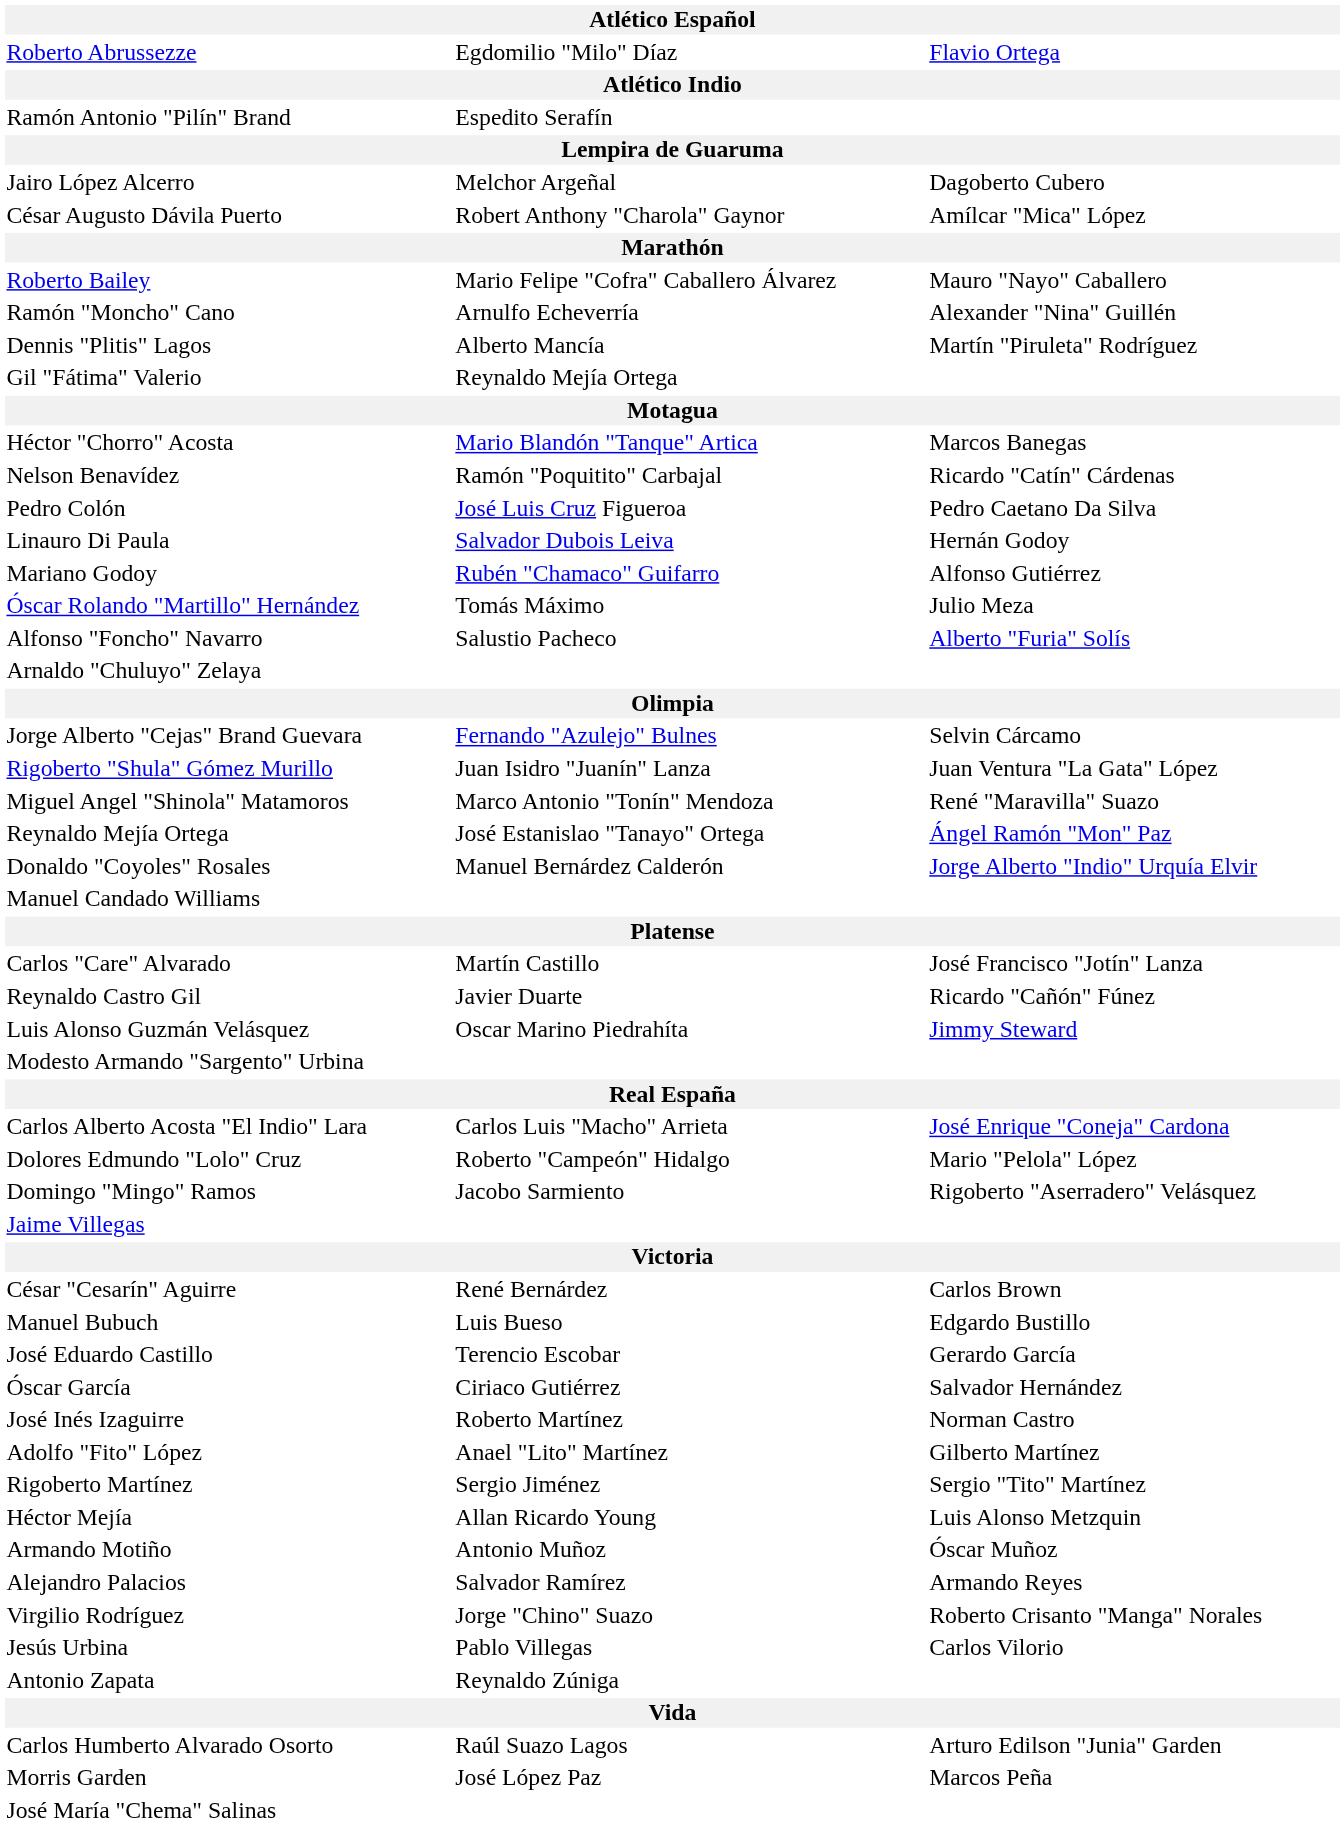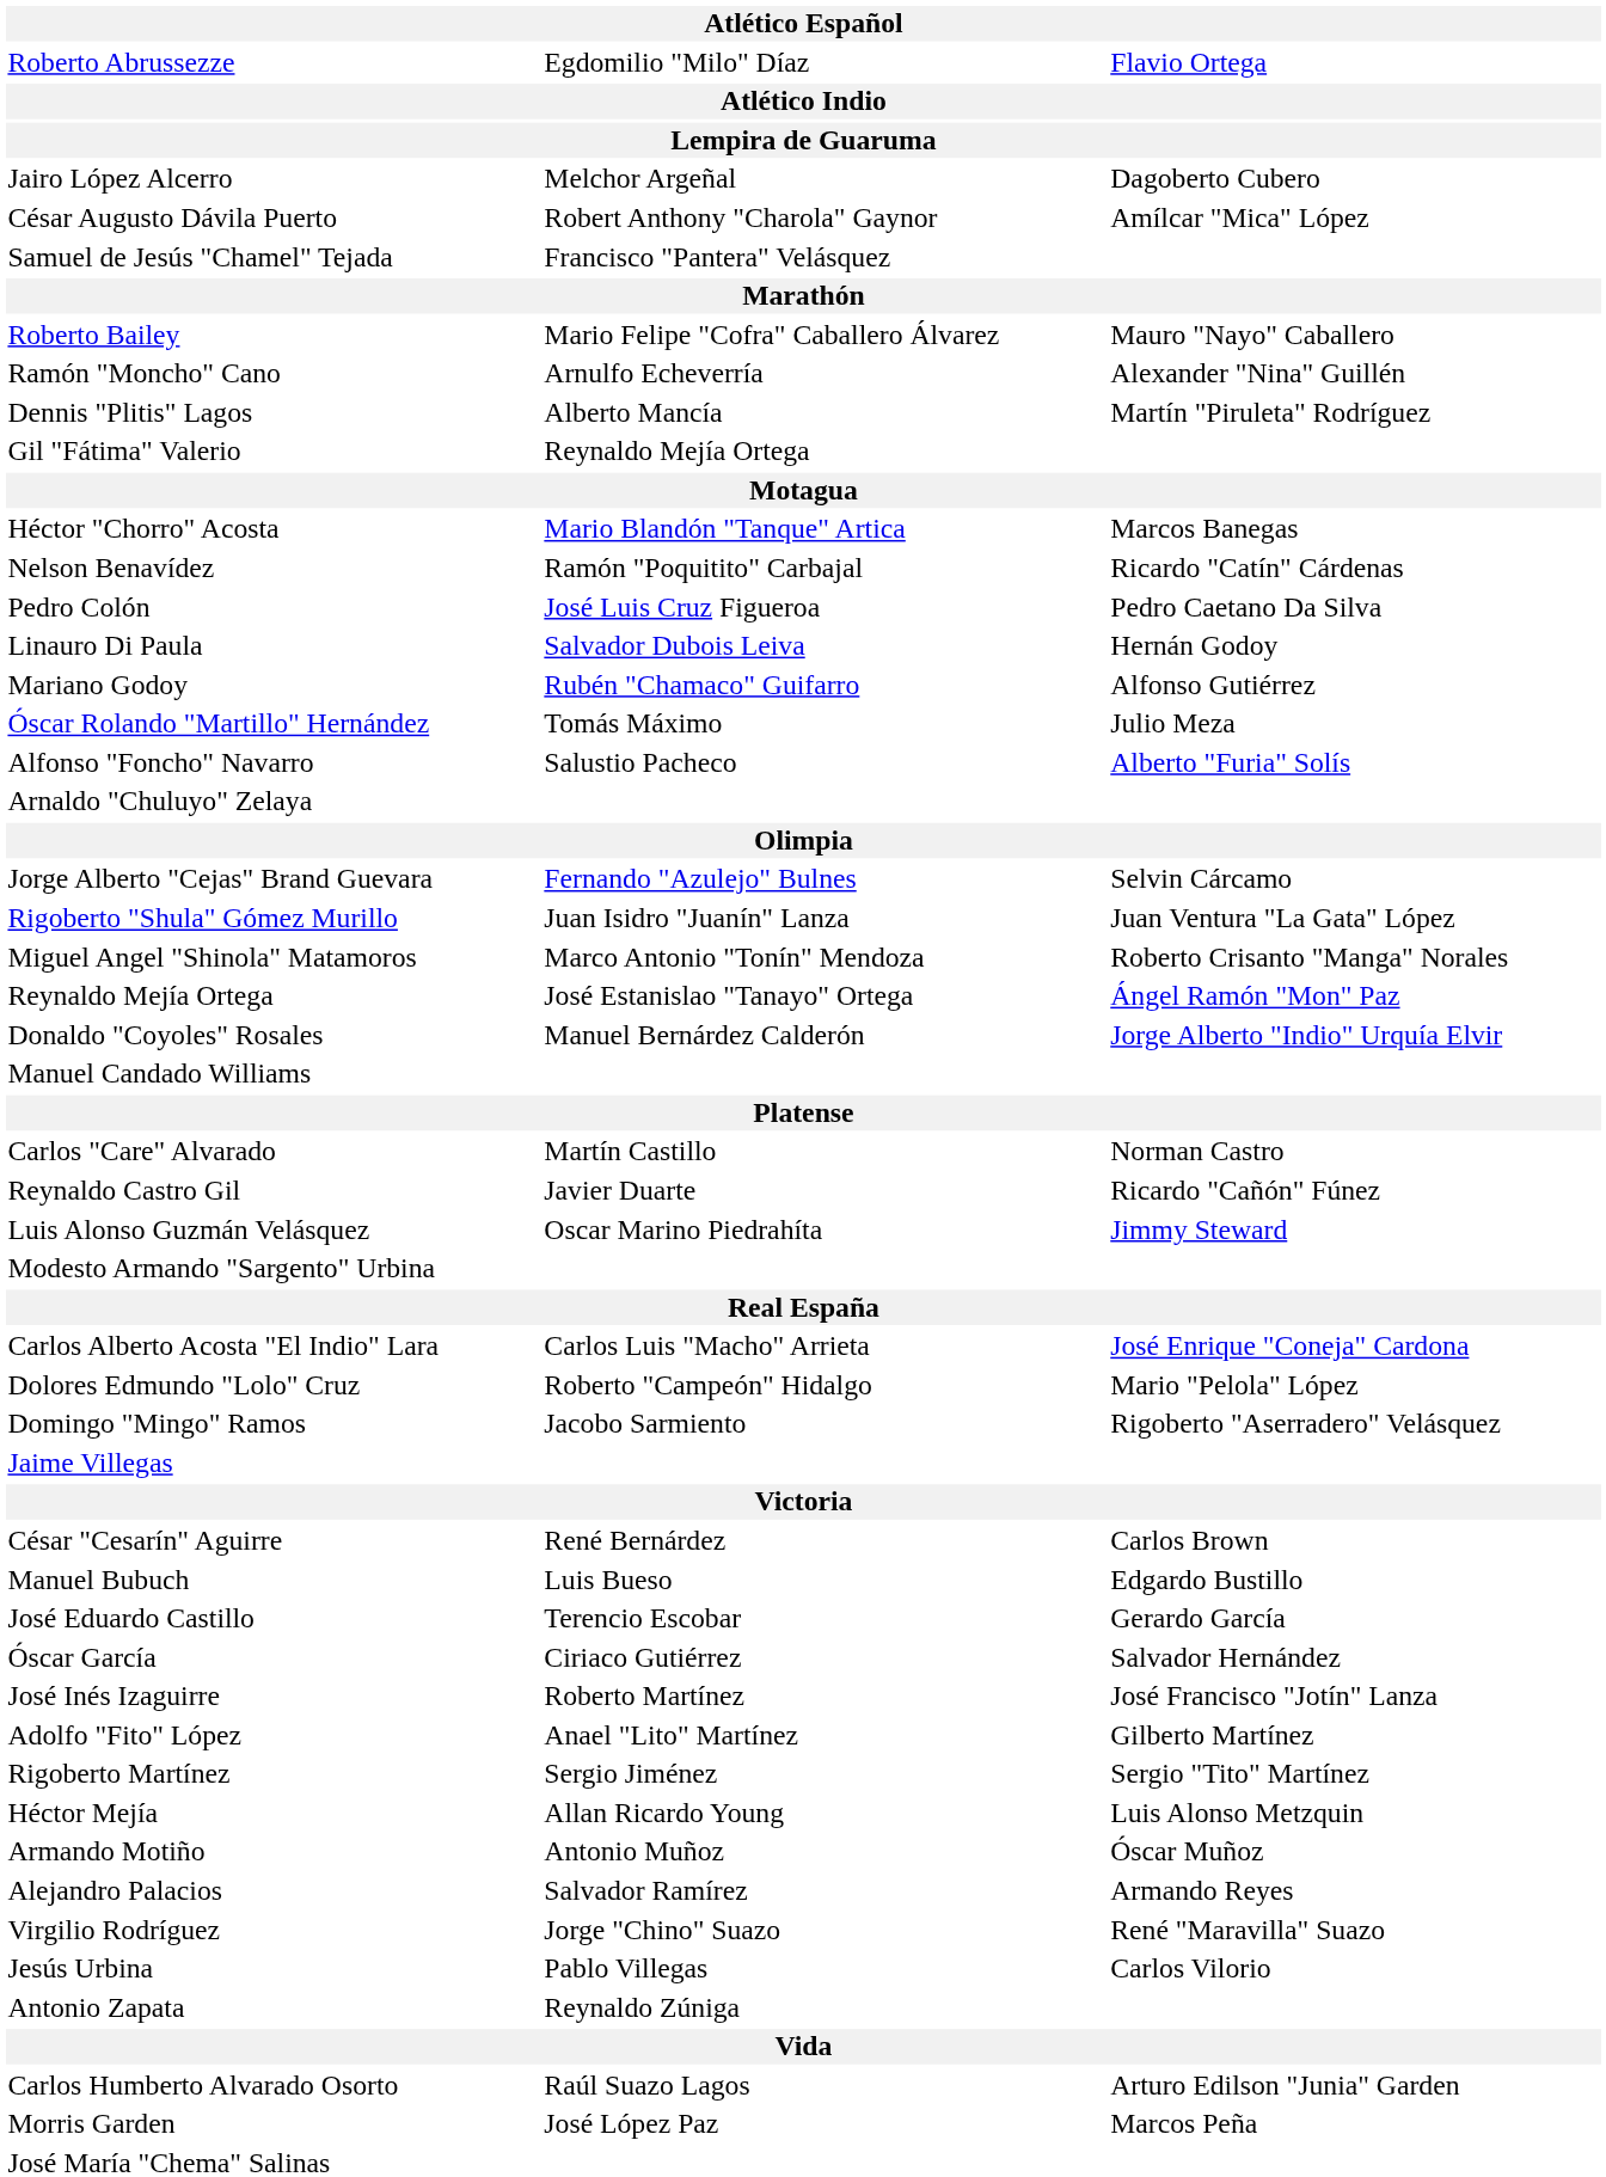 <table border="0">
 <tr bgcolor="f1f1f1">
 <th width="900" colspan="3">Atlético Español</th>
 </tr>
 <tr>
 <td> <a href='#'>Roberto Abrussezze</a></td>
 <td> Egdomilio "Milo" Díaz</td>
 <td> <a href='#'>Flavio Ortega</a></td>
 </tr>
 <tr bgcolor="f1f1f1">
 <th colspan="3">Atlético Indio</th>
-</tr>
-<tr>
-<td> Ramón Antonio "Pilín" Brand</td>
-<td> Espedito Serafín</td>
-<td></td>
-<td></td>
 </tr>
 <tr bgcolor="f1f1f1">
 <th colspan="3">Lempira de Guaruma</th>
 </tr>
 <tr>
 <td> Jairo López Alcerro</td>
 <td> Melchor Argeñal</td>
 <td> Dagoberto Cubero</td>
 </tr>
 <tr>
 <td> César Augusto Dávila Puerto</td>
 <td> Robert Anthony "Charola" Gaynor</td>
 <td> Amílcar "Mica" López</td>
+</tr>
+<tr>
+<td> Samuel de Jesús "Chamel" Tejada</td>
+<td> Francisco "Pantera" Velásquez</td>
+<td></td>
+<td></td>
 </tr>
 <tr bgcolor="f1f1f1">
 <th colspan="3">Marathón</th>
 </tr>
 <tr>
 <td> <a href='#'>Roberto Bailey</a></td>
 <td> Mario Felipe "Cofra" Caballero Álvarez</td>
 <td> Mauro "Nayo" Caballero</td>
 </tr>
 <tr>
 <td> Ramón "Moncho" Cano</td>
 <td> Arnulfo Echeverría</td>
 <td> Alexander "Nina" Guillén</td>
 </tr>
 <tr>
 <td> Dennis "Plitis" Lagos</td>
 <td> Alberto Mancía</td>
 <td> Martín "Piruleta" Rodríguez</td>
 </tr>
 <tr>
 <td> Gil "Fátima" Valerio</td>
 <td> Reynaldo Mejía Ortega</td>
 <td></td>
 </tr>
 <tr bgcolor="f1f1f1">
 <th colspan="3">Motagua</th>
 </tr>
 <tr>
 <td> Héctor "Chorro" Acosta</td>
 <td> <a href='#'>Mario Blandón "Tanque" Artica</a></td>
 <td> Marcos Banegas</td>
 </tr>
 <tr>
 <td> Nelson Benavídez</td>
 <td> Ramón "Poquitito" Carbajal</td>
 <td> Ricardo "Catín" Cárdenas</td>
 </tr>
 <tr>
 <td> Pedro Colón</td>
 <td> <a href='#'>José Luis Cruz</a> Figueroa</td>
 <td> Pedro Caetano Da Silva</td>
 </tr>
 <tr>
 <td> Linauro Di Paula</td>
 <td> <a href='#'>Salvador Dubois Leiva</a></td>
 <td> Hernán Godoy</td>
 </tr>
 <tr>
 <td> Mariano Godoy</td>
 <td> <a href='#'>Rubén "Chamaco" Guifarro</a></td>
 <td> Alfonso Gutiérrez</td>
 </tr>
 <tr>
 <td> <a href='#'>Óscar Rolando "Martillo" Hernández</a></td>
 <td> Tomás Máximo</td>
 <td> Julio Meza</td>
 </tr>
 <tr>
 <td> Alfonso "Foncho" Navarro</td>
 <td> Salustio Pacheco</td>
 <td> <a href='#'>Alberto "Furia" Solís</a></td>
 </tr>
 <tr>
 <td> Arnaldo "Chuluyo" Zelaya</td>
 <td></td>
 <td></td>
 </tr>
 <tr bgcolor="f1f1f1">
 <th colspan="3">Olimpia</th>
 </tr>
 <tr>
 <td> Jorge Alberto "Cejas" Brand Guevara</td>
 <td> <a href='#'>Fernando "Azulejo" Bulnes</a></td>
 <td> Selvin Cárcamo</td>
 </tr>
 <tr>
 <td> <a href='#'>Rigoberto "Shula" Gómez Murillo</a></td>
 <td> Juan Isidro "Juanín" Lanza</td>
 <td> Juan Ventura "La Gata" López</td>
 </tr>
 <tr>
 <td> Miguel Angel "Shinola" Matamoros</td>
 <td> Marco Antonio "Tonín" Mendoza</td>
-<td> René "Maravilla" Suazo</td>
+<td> Roberto Crisanto "Manga" Norales</td>
 </tr>
 <tr>
 <td> Reynaldo Mejía Ortega</td>
 <td> José Estanislao "Tanayo" Ortega</td>
 <td> <a href='#'>Ángel Ramón "Mon" Paz</a></td>
 </tr>
 <tr>
 <td> Donaldo "Coyoles" Rosales</td>
 <td> Manuel Bernárdez Calderón</td>
 <td> <a href='#'>Jorge Alberto "Indio" Urquía Elvir</a></td>
 </tr>
 <tr>
 <td> Manuel Candado Williams</td>
 <td></td>
 <td></td>
 </tr>
 <tr bgcolor="f1f1f1">
 <th colspan="3">Platense</th>
 </tr>
 <tr>
 <td> Carlos "Care" Alvarado</td>
 <td> Martín Castillo</td>
-<td> José Francisco "Jotín" Lanza</td>
+<td> Norman Castro</td>
 </tr>
 <tr>
 <td> Reynaldo Castro Gil</td>
 <td> Javier Duarte</td>
 <td> Ricardo "Cañón" Fúnez</td>
 </tr>
 <tr>
 <td> Luis Alonso Guzmán Velásquez</td>
 <td> Oscar Marino Piedrahíta</td>
 <td> <a href='#'>Jimmy Steward</a></td>
 </tr>
 <tr>
 <td> Modesto Armando "Sargento" Urbina</td>
 <td></td>
 </tr>
 <tr bgcolor="f1f1f1">
 <th colspan="3">Real España</th>
 </tr>
 <tr>
 <td> Carlos Alberto Acosta "El Indio" Lara</td>
 <td> Carlos Luis "Macho" Arrieta</td>
 <td> <a href='#'>José Enrique "Coneja" Cardona</a></td>
 </tr>
 <tr>
 <td> Dolores Edmundo "Lolo" Cruz</td>
 <td> Roberto "Campeón" Hidalgo</td>
 <td> Mario "Pelola" López</td>
 </tr>
 <tr>
 <td> Domingo "Mingo" Ramos</td>
 <td> Jacobo Sarmiento</td>
 <td> Rigoberto "Aserradero" Velásquez</td>
 </tr>
 <tr>
 <td> <a href='#'>Jaime Villegas</a></td>
 <td></td>
 <td></td>
 </tr>
 <tr bgcolor="f1f1f1">
 <th colspan="3">Victoria</th>
 </tr>
 <tr>
 <td> César "Cesarín" Aguirre</td>
 <td> René Bernárdez</td>
 <td> Carlos Brown</td>
 </tr>
 <tr>
 <td> Manuel Bubuch</td>
 <td> Luis Bueso</td>
 <td> Edgardo Bustillo</td>
 </tr>
 <tr>
 <td> José Eduardo Castillo</td>
 <td> Terencio Escobar</td>
 <td> Gerardo García</td>
 </tr>
 <tr>
 <td> Óscar García</td>
 <td> Ciriaco Gutiérrez</td>
 <td> Salvador Hernández</td>
 </tr>
 <tr>
 <td> José Inés Izaguirre</td>
 <td> Roberto Martínez</td>
-<td> Norman Castro</td>
+<td> José Francisco "Jotín" Lanza</td>
 </tr>
 <tr>
 <td> Adolfo "Fito" López</td>
 <td> Anael "Lito" Martínez</td>
 <td> Gilberto Martínez</td>
 </tr>
 <tr>
 <td> Rigoberto Martínez</td>
 <td> Sergio Jiménez</td>
 <td> Sergio "Tito" Martínez</td>
 </tr>
 <tr>
 <td> Héctor Mejía</td>
 <td> Allan Ricardo Young</td>
 <td> Luis Alonso Metzquin</td>
 </tr>
 <tr>
 <td> Armando Motiño</td>
 <td> Antonio Muñoz</td>
 <td> Óscar Muñoz</td>
 </tr>
 <tr>
 <td> Alejandro Palacios</td>
 <td> Salvador Ramírez</td>
 <td> Armando Reyes</td>
 </tr>
 <tr>
 <td> Virgilio Rodríguez</td>
 <td> Jorge "Chino" Suazo</td>
-<td> Roberto Crisanto "Manga" Norales</td>
+<td> René "Maravilla" Suazo</td>
 </tr>
 <tr>
 <td> Jesús Urbina</td>
 <td> Pablo Villegas</td>
 <td> Carlos Vilorio</td>
 </tr>
 <tr>
 <td> Antonio Zapata</td>
 <td> Reynaldo Zúniga</td>
 <td></td>
 </tr>
 <tr bgcolor="f1f1f1">
 <th colspan="3">Vida</th>
 </tr>
 <tr>
 <td> Carlos Humberto Alvarado Osorto</td>
 <td> Raúl Suazo Lagos</td>
 <td> Arturo Edilson "Junia" Garden</td>
 </tr>
 <tr>
 <td> Morris Garden</td>
 <td> José López Paz</td>
 <td> Marcos Peña</td>
 </tr>
 <tr>
 <td> José María "Chema" Salinas</td>
 <td></td>
 <td></td>
 </tr>
 </table>
